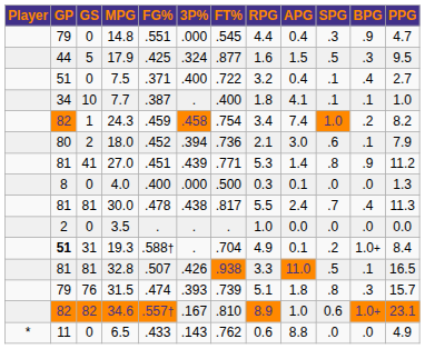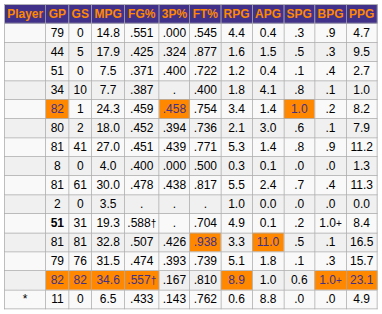 <table class="wikitable sortable" style="text-align:right;">
 <tr>
 <th style="background:#423189; color:#FF8800">Player</th>
 <th style="background:#423189; color:#FF8800">GP</th>
 <th style="background:#423189; color:#FF8800">GS</th>
 <th style="background:#423189; color:#FF8800">MPG</th>
 <th style="background:#423189; color:#FF8800">FG%</th>
 <th style="background:#423189; color:#FF8800">3P%</th>
 <th style="background:#423189; color:#FF8800">FT%</th>
 <th style="background:#423189; color:#FF8800">RPG</th>
 <th style="background:#423189; color:#FF8800">APG</th>
 <th style="background:#423189; color:#FF8800">SPG</th>
 <th style="background:#423189; color:#FF8800">BPG</th>
 <th style="background:#423189; color:#FF8800">PPG</th>
 </tr>
 <tr align="center" bgcolor="">
 <td></td>
 <td>79</td>
 <td>0</td>
 <td>14.8</td>
 <td>.551</td>
 <td>.000</td>
 <td>.545</td>
 <td>4.4</td>
 <td>0.4</td>
 <td>.3</td>
 <td>.9</td>
 <td>4.7</td>
 </tr>
 <tr align="center" bgcolor="#f0f0f0">
 <td></td>
 <td>44</td>
 <td>5</td>
 <td>17.9</td>
 <td>.425</td>
 <td>.324</td>
 <td>.877</td>
 <td>1.6</td>
 <td>1.5</td>
 <td>.5</td>
 <td>.3</td>
 <td>9.5</td>
 </tr>
 <tr align="center" bgcolor="">
 <td></td>
 <td>51</td>
 <td>0</td>
 <td>7.5</td>
 <td>.371</td>
 <td>.400</td>
 <td>.722</td>
-<td>3.2</td>
+<td>1.2</td>
 <td>0.4</td>
 <td>.1</td>
 <td>.4</td>
 <td>2.7</td>
 </tr>
 <tr align="center" bgcolor="#f0f0f0">
 <td></td>
 <td>34</td>
 <td>10</td>
 <td>7.7</td>
 <td>.387</td>
 <td>.</td>
 <td>.400</td>
 <td>1.8</td>
 <td>4.1</td>
-<td>.1</td>
+<td>.8</td>
 <td>.1</td>
 <td>1.0</td>
 </tr>
 <tr align="center" bgcolor="">
 <td></td>
 <td style="background:#FF8800;color:#423189;">82</td>
 <td>1</td>
 <td>24.3</td>
 <td>.459</td>
 <td style="background:#FF8800;color:#423189;">.458</td>
 <td>.754</td>
 <td>3.4</td>
-<td>7.4</td>
+<td>1.4</td>
 <td style="background:#FF8800;color:#423189;">1.0</td>
 <td>.2</td>
 <td>8.2</td>
 </tr>
 <tr align="center" bgcolor="#f0f0f0">
 <td></td>
 <td>80</td>
 <td>2</td>
 <td>18.0</td>
 <td>.452</td>
 <td>.394</td>
 <td>.736</td>
 <td>2.1</td>
 <td>3.0</td>
 <td>.6</td>
 <td>.1</td>
 <td>7.9</td>
 </tr>
 <tr align="center" bgcolor="">
 <td></td>
 <td>81</td>
 <td>41</td>
 <td>27.0</td>
 <td>.451</td>
 <td>.439</td>
 <td>.771</td>
 <td>5.3</td>
 <td>1.4</td>
 <td>.8</td>
 <td>.9</td>
 <td>11.2</td>
 </tr>
 <tr align="center" bgcolor="#f0f0f0">
 <td></td>
 <td>8</td>
 <td>0</td>
 <td>4.0</td>
 <td>.400</td>
 <td>.000</td>
 <td>.500</td>
 <td>0.3</td>
 <td>0.1</td>
 <td>.0</td>
 <td>.0</td>
 <td>1.3</td>
 </tr>
 <tr align="center" bgcolor="">
 <td></td>
 <td>81</td>
-<td>81</td>
+<td>61</td>
 <td>30.0</td>
 <td>.478</td>
 <td>.438</td>
 <td>.817</td>
 <td>5.5</td>
 <td>2.4</td>
 <td>.7</td>
 <td>.4</td>
 <td>11.3</td>
 </tr>
 <tr align="center" bgcolor="#f0f0f0">
 <td></td>
 <td>2</td>
 <td>0</td>
 <td>3.5</td>
 <td>.</td>
 <td>.</td>
 <td>.</td>
 <td>1.0</td>
 <td>0.0</td>
 <td>.0</td>
 <td>.0</td>
 <td>0.0</td>
 </tr>
 <tr align="center" bgcolor="">
 <td></td>
 <td><strong>51</strong></td>
 <td>31</td>
 <td>19.3</td>
 <td>.588<small>†</small></td>
 <td>.</td>
 <td>.704</td>
 <td>4.9</td>
 <td>0.1</td>
 <td>.2</td>
 <td>1.0<small>+</small></td>
 <td>8.4</td>
 </tr>
 <tr align="center" bgcolor="#f0f0f0">
 <td></td>
 <td>81</td>
 <td>81</td>
 <td>32.8</td>
 <td>.507</td>
 <td>.426</td>
 <td style="background:#FF8800;color:#423189;">.938</td>
 <td>3.3</td>
 <td style="background:#FF8800;color:#423189;">11.0</td>
 <td>.5</td>
 <td>.1</td>
 <td>16.5</td>
 </tr>
 <tr align="center" bgcolor="">
 <td></td>
 <td>79</td>
 <td>76</td>
 <td>31.5</td>
 <td>.474</td>
 <td>.393</td>
 <td>.739</td>
 <td>5.1</td>
 <td>1.8</td>
-<td>.8</td>
+<td>.1</td>
 <td>.3</td>
 <td>15.7</td>
 </tr>
 <tr align="center" bgcolor="#f0f0f0">
 <td></td>
 <td style="background:#FF8800;color:#423189;">82</td>
 <td style="background:#FF8800;color:#423189;">82</td>
 <td style="background:#FF8800;color:#423189;">34.6</td>
 <td style="background:#FF8800;color:#423189;">.557<small>†</small></td>
 <td>.167</td>
 <td>.810</td>
 <td style="background:#FF8800;color:#423189;">8.9</td>
 <td>1.0</td>
 <td>0.6</td>
 <td style="background:#FF8800;color:#423189;">1.0<small>+</small></td>
 <td style="background:#FF8800;color:#423189;">23.1</td>
 </tr>
 <tr align="center" bgcolor="">
 <td>*</td>
 <td>11</td>
 <td>0</td>
 <td>6.5</td>
 <td>.433</td>
 <td>.143</td>
 <td>.762</td>
 <td>0.6</td>
 <td>8.8</td>
 <td>.0</td>
 <td>.0</td>
 <td>4.9</td>
 </tr>
 </table>
